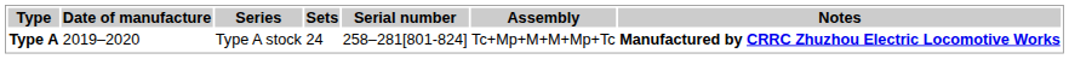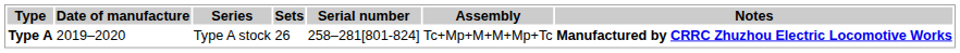 <table border=0 style="border: 1px solid #999; background-color:white; text-align:left;font-size:90%">
 <tr align="center" bgcolor=#cccccc>
 <th>Type</th>
 <th>Date of manufacture</th>
 <th>Series</th>
 <th>Sets</th>
 <th>Serial number</th>
 <th>Assembly</th>
 <th>Notes</th>
 </tr>
 <tr>
 <td><strong>Type A</strong></td>
 <td>2019–2020</td>
 <td>Type A stock</td>
-<td>24</td>
+<td>26</td>
 <td>258–281[801-824]</td>
 <td>Tc+Mp+M+M+Mp+Tc</td>
 <td><strong>Manufactured by <a href='#'>CRRC Zhuzhou Electric Locomotive Works</a></strong></td>
 </tr>
 <tr>
 </tr>
 </table>
